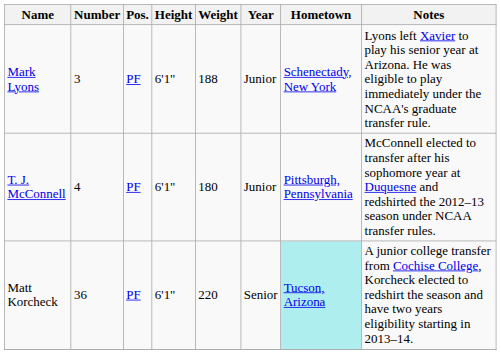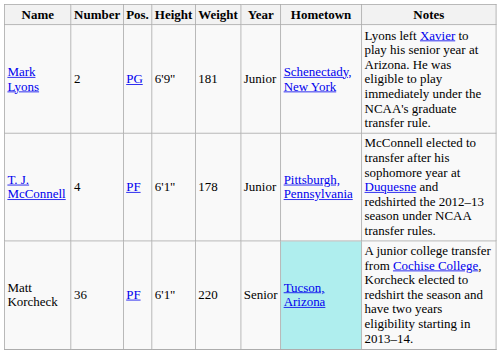 <table class="wikitable sortable" border="1">
 <tr>
 <th>Name</th>
 <th>Number</th>
 <th>Pos.</th>
 <th>Height</th>
 <th>Weight</th>
 <th>Year</th>
 <th>Hometown</th>
 <th class="unsortable">Notes</th>
 </tr>
 <tr>
 <td sortname><a href='#'>Mark Lyons</a></td>
-<td>3</td>
-<td><a href='#'>PF</a></td>
-<td>6'1"</td>
-<td>188</td>
+<td>2</td>
+<td><a href='#'>PG</a></td>
+<td>6'9"</td>
+<td>181</td>
 <td>Junior</td>
 <td><a href='#'>Schenectady, New York</a></td>
 <td>Lyons left <a href='#'>Xavier</a> to play his senior year at Arizona.  He was eligible to play immediately under the NCAA's graduate transfer rule.</td>
 </tr>
 <tr>
 <td sortname><a href='#'>T. J. McConnell</a></td>
 <td>4</td>
 <td><a href='#'>PF</a></td>
 <td>6'1"</td>
-<td>180</td>
+<td>178</td>
 <td>Junior</td>
 <td><a href='#'>Pittsburgh, Pennsylvania</a></td>
 <td>McConnell elected to transfer after his sophomore year at <a href='#'>Duquesne</a> and redshirted the 2012–13 season under NCAA transfer rules.</td>
 </tr>
 <tr>
 <td sortname>Matt Korcheck</td>
 <td>36</td>
 <td><a href='#'>PF</a></td>
 <td>6'1"</td>
 <td>220</td>
 <td>Senior</td>
 <td style="background: paleturquoise;"><a href='#'>Tucson, Arizona</a></td>
 <td>A junior college transfer from <a href='#'>Cochise College</a>, Korcheck elected to redshirt the season and have two years eligibility starting in 2013–14.</td>
 </tr>
 <tr>
 </tr>
 </table>
